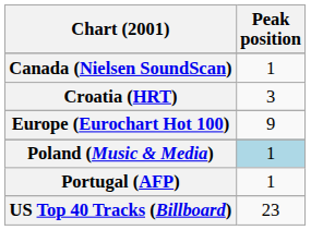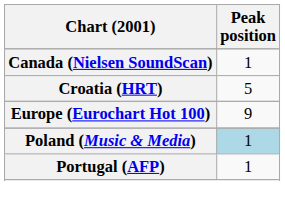 <table class="wikitable sortable plainrowheaders" style="text-align:center">
 <tr>
 <th scope="col">Chart (2001)</th>
 <th scope="col">Peak<br>position</th>
 </tr>
 <tr>
 </tr>
 <tr>
 </tr>
 <tr>
 </tr>
 <tr>
 </tr>
 <tr>
 <th scope="row">Canada (<a href='#'>Nielsen SoundScan</a>)</th>
 <td>1</td>
 </tr>
 <tr>
 <th scope="row">Croatia (<a href='#'>HRT</a>)</th>
-<td>3</td>
+<td>5</td>
 </tr>
 <tr>
 </tr>
 <tr>
 <th scope="row">Europe (<a href='#'>Eurochart Hot 100</a>)</th>
 <td>9</td>
 </tr>
 <tr>
 </tr>
 <tr>
 </tr>
 <tr>
 </tr>
 <tr>
 </tr>
 <tr>
 </tr>
 <tr>
 </tr>
 <tr>
 </tr>
 <tr>
 </tr>
 <tr>
 <th scope="row">Poland (<em><a href='#'>Music & Media</a></em>)</th>
 <td style="background: lightblue;">1</td>
 </tr>
 <tr>
 <th scope="row">Portugal (<a href='#'>AFP</a>)</th>
 <td>1</td>
 </tr>
 <tr>
 </tr>
 <tr>
 </tr>
 <tr>
 </tr>
 <tr>
 </tr>
 <tr>
 </tr>
 <tr>
 </tr>
 <tr>
 </tr>
 <tr>
 </tr>
 <tr>
 </tr>
 <tr>
 </tr>
-<tr>
-<th scope="row">US <a href='#'>Top 40 Tracks</a> (<em><a href='#'>Billboard</a></em>)</th>
-<td>23</td>
-</tr>
 </table>
